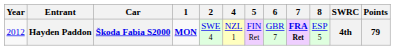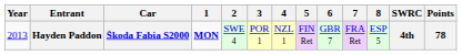 <table class="wikitable" border="1" style="text-align:center; font-size:85%;">
 <tr>
 <th>Year</th>
 <th>Entrant</th>
 <th>Car</th>
 <th>1</th>
 <th>2</th>
+<th>3</th>
 <th>4</th>
 <th>5</th>
 <th>6</th>
 <th>7</th>
 <th>8</th>
 <th>SWRC</th>
 <th>Points</th>
 </tr>
 <tr>
-<td><a href='#'>2012</a></td>
+<td><a href='#'>2013</a></td>
 <th nowrap>Hayden Paddon</th>
 <th nowrap><a href='#'>Škoda Fabia S2000</a></th>
 <td><strong><a href='#'>MON</a></strong></td>
 <td style="background:#DFFFDF;"><a href='#'>SWE</a><br><small>4</small></td>
+<td style="background:#FFFFBF;"><a href='#'>POR</a><br><small>1</small></td>
 <td style="background:#FFFFBF;"><a href='#'>NZL</a><br><small>1</small></td>
 <td style="background:#EFCFFF;"><a href='#'>FIN</a><br><small>Ret</small></td>
 <td style="background:#DFFFDF;"><a href='#'>GBR</a><br><small>7</small></td>
-<td style="background:#EFCFFF;"><strong><a href='#'>FRA</a><br><small>Ret</small></strong></td>
+<td style="background:#EFCFFF;"><a href='#'>FRA</a><br><small>Ret</small></td>
 <td style="background:#DFFFDF;"><a href='#'>ESP</a><br><small>5</small></td>
 <th>4th</th>
-<th>79</th>
+<th>78</th>
 </tr>
 </table>
